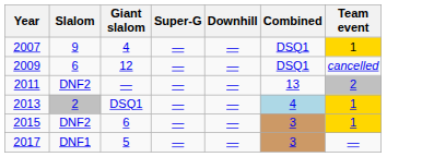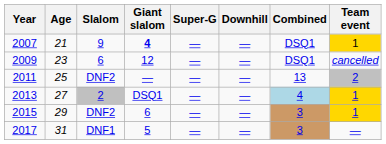 <table class=wikitable style="text-align:center">
 <tr>
 <th>  Year  </th>
+<th> Age </th>
 <th> Slalom </th>
 <th> Giant <br> slalom </th>
 <th>Super-G</th>
 <th>Downhill</th>
 <th>Combined</th>
 <th>Team<br>event</th>
 </tr>
 <tr>
 <td><a href='#'>2007</a></td>
+<td><em>21</em></td>
 <td><a href='#'>9</a></td>
-<td><a href='#'>4</a></td>
+<td><strong><a href='#'>4</a></strong></td>
 <td><a href='#'>—</a></td>
 <td><a href='#'>—</a></td>
 <td><a href='#'>DSQ1</a></td>
 <td style="background:gold;">1</td>
 </tr>
 <tr>
 <td><a href='#'>2009</a></td>
+<td><em>23</em></td>
 <td><a href='#'>6</a></td>
 <td><a href='#'>12</a></td>
 <td><a href='#'>—</a></td>
 <td><a href='#'>—</a></td>
 <td><a href='#'>DSQ1</a></td>
 <td><a href='#'><em>cancelled</em></a></td>
 </tr>
 <tr>
 <td><a href='#'>2011</a></td>
+<td><em>25</em></td>
 <td><a href='#'>DNF2</a></td>
 <td><a href='#'>—</a></td>
 <td><a href='#'>—</a></td>
 <td><a href='#'>—</a></td>
 <td><a href='#'>13</a></td>
 <td style="background:silver;"><a href='#'>2</a></td>
 </tr>
 <tr>
 <td><a href='#'>2013</a></td>
+<td><em>27</em></td>
 <td style="background:silver;"><a href='#'>2</a></td>
 <td><a href='#'>DSQ1</a></td>
 <td><a href='#'>—</a></td>
 <td><a href='#'>—</a></td>
 <td style="background: lightblue;"><a href='#'>4</a></td>
 <td style="background:gold;"><a href='#'>1</a></td>
 </tr>
 <tr>
 <td><a href='#'>2015</a></td>
+<td><em>29</em></td>
 <td><a href='#'>DNF2</a></td>
 <td><a href='#'>6</a></td>
 <td><a href='#'>—</a></td>
 <td><a href='#'>—</a></td>
 <td style="background:#c96;"><a href='#'>3</a></td>
 <td style="background:gold;"><a href='#'>1</a></td>
 </tr>
 <tr>
 <td><a href='#'>2017</a></td>
+<td><em>31</em></td>
 <td><a href='#'>DNF1</a></td>
 <td><a href='#'>5</a></td>
 <td><a href='#'>—</a></td>
 <td><a href='#'>—</a></td>
 <td style="background:#c96;"><a href='#'>3</a></td>
 <td><a href='#'>—</a></td>
 </tr>
 </table>
